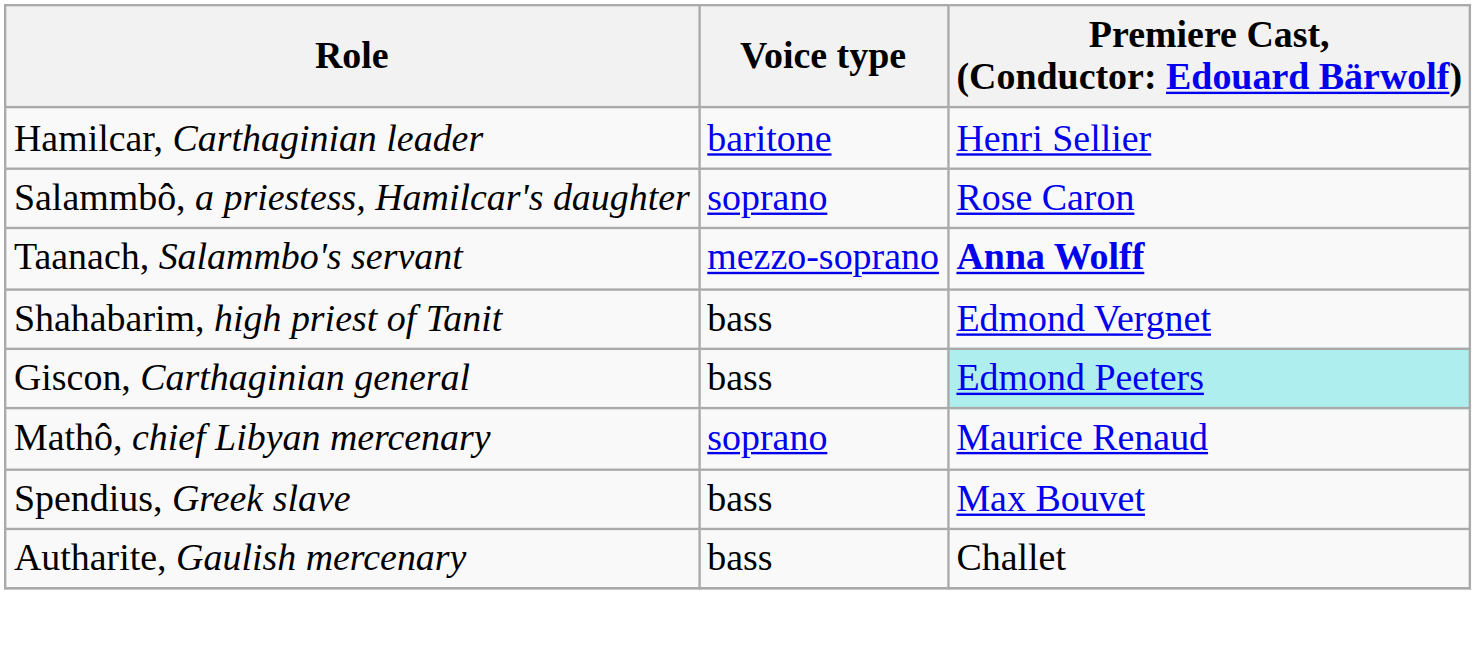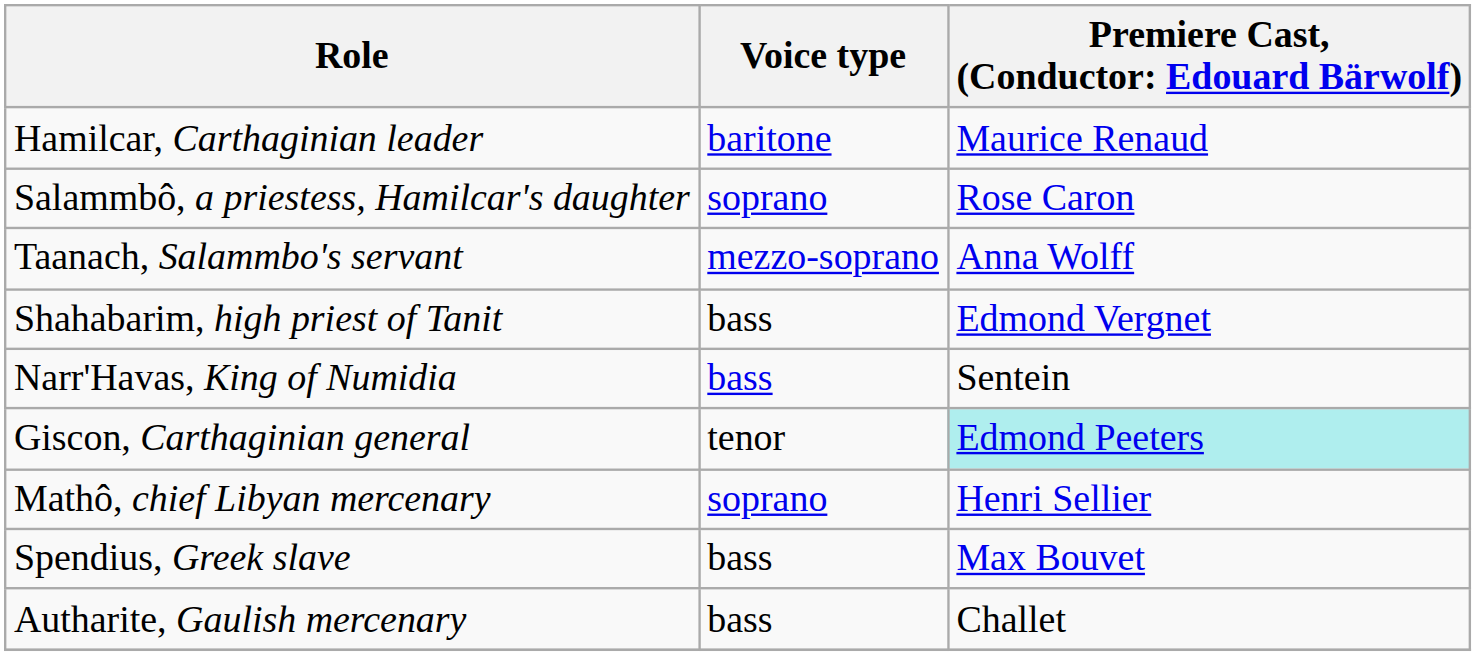 <table class="wikitable">
 <tr>
 <th>Role</th>
 <th>Voice type</th>
 <th>Premiere Cast, <br>(Conductor: <a href='#'>Edouard Bärwolf</a>)</th>
 </tr>
 <tr>
 <td>Hamilcar, <em>Carthaginian leader</em></td>
 <td><a href='#'>baritone</a></td>
-<td><a href='#'>Henri Sellier</a></td>
+<td><a href='#'>Maurice Renaud</a></td>
 </tr>
 <tr>
 <td>Salammbô, <em>a priestess, Hamilcar's daughter</em></td>
 <td><a href='#'>soprano</a></td>
 <td><a href='#'>Rose Caron</a></td>
 </tr>
 <tr>
 <td>Taanach, <em>Salammbo's servant</em></td>
 <td><a href='#'>mezzo-soprano</a></td>
-<td><strong><a href='#'>Anna Wolff</a></strong></td>
+<td><a href='#'>Anna Wolff</a></td>
 </tr>
 <tr>
 <td>Shahabarim, <em>high priest of Tanit</em></td>
 <td>bass</td>
 <td><a href='#'>Edmond Vergnet</a></td>
 </tr>
 <tr>
+<td>Narr'Havas, <em>King of Numidia</em></td>
+<td><a href='#'>bass</a></td>
+<td>Sentein</td>
+</tr>
+<tr>
 <td>Giscon, <em>Carthaginian general</em></td>
-<td>bass</td>
+<td>tenor</td>
 <td style="background: paleturquoise;"><a href='#'>Edmond Peeters</a></td>
 </tr>
 <tr>
 <td>Mathô, <em>chief Libyan mercenary</em></td>
 <td><a href='#'>soprano</a></td>
-<td><a href='#'>Maurice Renaud</a></td>
+<td><a href='#'>Henri Sellier</a></td>
 </tr>
 <tr>
 <td>Spendius, <em>Greek slave</em></td>
 <td>bass</td>
 <td><a href='#'>Max Bouvet</a></td>
 </tr>
 <tr>
 <td>Autharite, <em>Gaulish mercenary</em></td>
 <td>bass</td>
 <td>Challet</td>
 </tr>
 <tr>
 </tr>
 </table>
